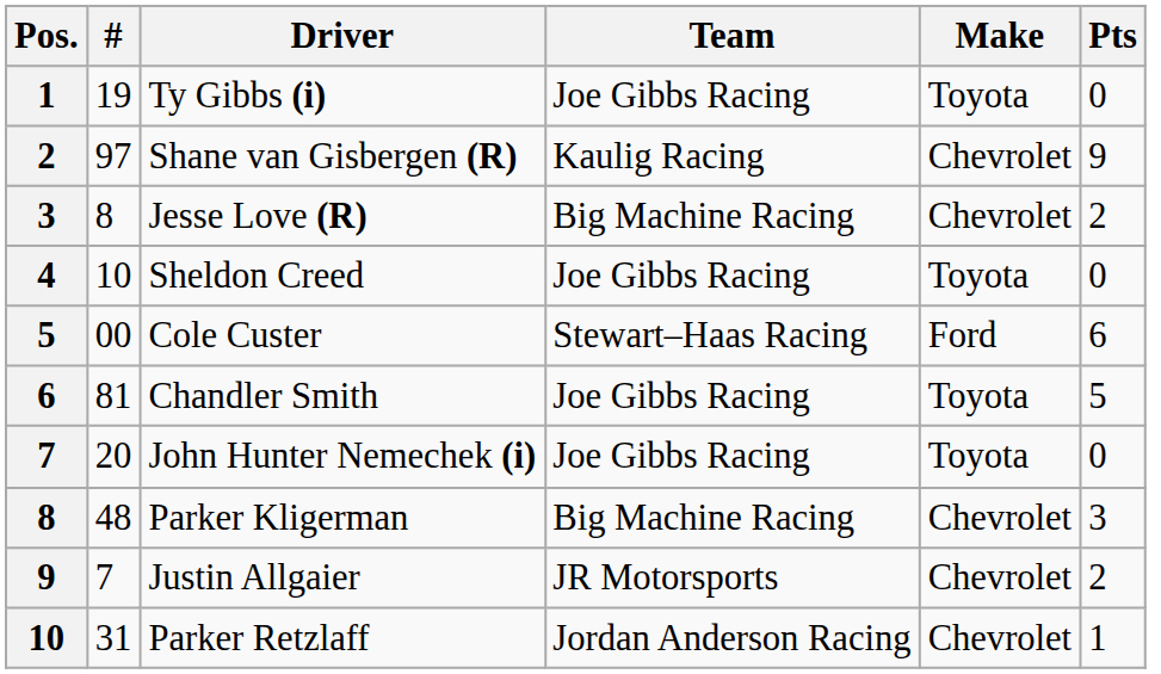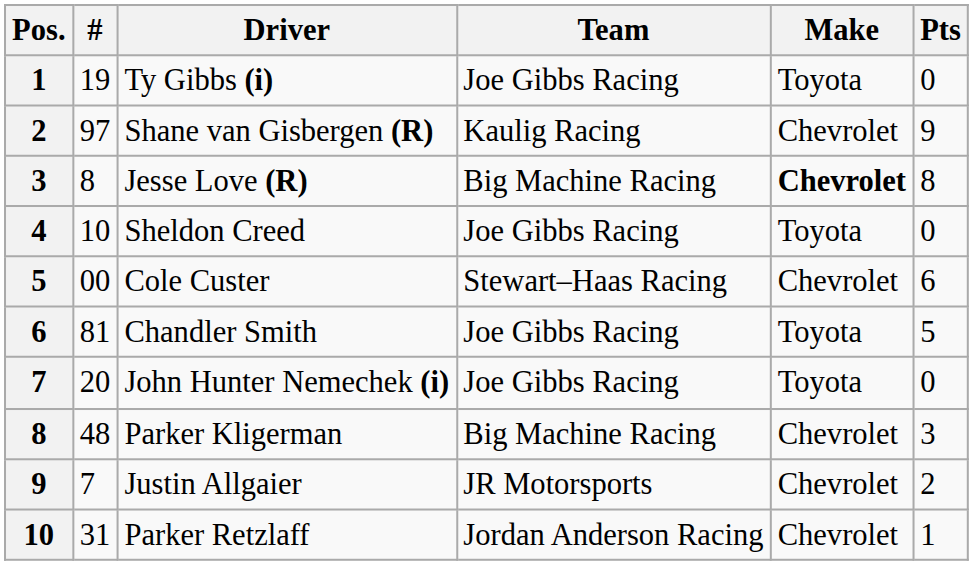 <table class="wikitable" style="font-size:95%">
 <tr>
 <th>Pos.</th>
 <th>#</th>
 <th>Driver</th>
 <th>Team</th>
 <th>Make</th>
 <th>Pts</th>
 </tr>
 <tr>
 <th>1</th>
 <td>19</td>
 <td>Ty Gibbs <strong>(i)</strong></td>
 <td>Joe Gibbs Racing</td>
 <td>Toyota</td>
 <td>0</td>
 </tr>
 <tr>
 <th>2</th>
 <td>97</td>
 <td>Shane van Gisbergen <strong>(R)</strong></td>
 <td>Kaulig Racing</td>
 <td>Chevrolet</td>
 <td>9</td>
 </tr>
 <tr>
 <th>3</th>
 <td>8</td>
 <td>Jesse Love <strong>(R)</strong></td>
 <td>Big Machine Racing</td>
-<td>Chevrolet</td>
-<td>2</td>
+<td><strong>Chevrolet</strong></td>
+<td>8</td>
 </tr>
 <tr>
 <th>4</th>
 <td>10</td>
 <td>Sheldon Creed</td>
 <td>Joe Gibbs Racing</td>
 <td>Toyota</td>
 <td>0</td>
 </tr>
 <tr>
 <th>5</th>
 <td>00</td>
 <td>Cole Custer</td>
 <td>Stewart–Haas Racing</td>
-<td>Ford</td>
+<td>Chevrolet</td>
 <td>6</td>
 </tr>
 <tr>
 <th>6</th>
 <td>81</td>
 <td>Chandler Smith</td>
 <td>Joe Gibbs Racing</td>
 <td>Toyota</td>
 <td>5</td>
 </tr>
 <tr>
 <th>7</th>
 <td>20</td>
 <td>John Hunter Nemechek <strong>(i)</strong></td>
 <td>Joe Gibbs Racing</td>
 <td>Toyota</td>
 <td>0</td>
 </tr>
 <tr>
 <th>8</th>
 <td>48</td>
 <td>Parker Kligerman</td>
 <td>Big Machine Racing</td>
 <td>Chevrolet</td>
 <td>3</td>
 </tr>
 <tr>
 <th>9</th>
 <td>7</td>
 <td>Justin Allgaier</td>
 <td>JR Motorsports</td>
 <td>Chevrolet</td>
 <td>2</td>
 </tr>
 <tr>
 <th>10</th>
 <td>31</td>
 <td>Parker Retzlaff</td>
 <td>Jordan Anderson Racing</td>
 <td>Chevrolet</td>
 <td>1</td>
 </tr>
 </table>
